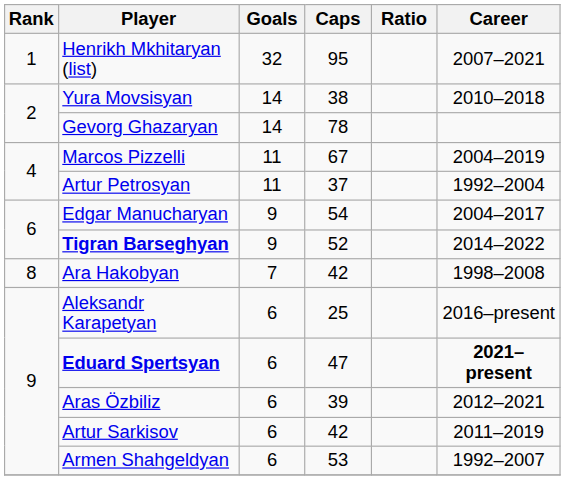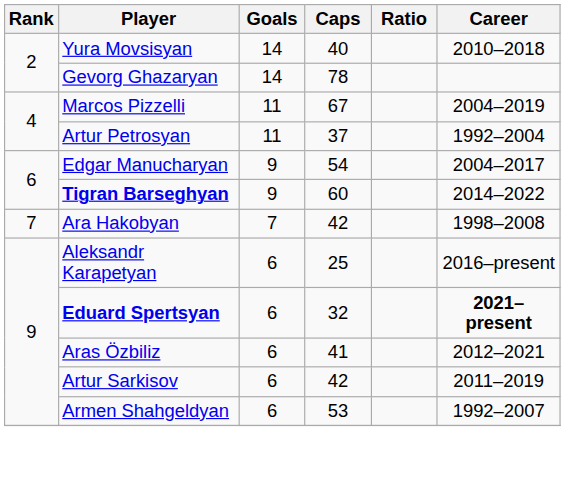 <table class="wikitable sortable" style="text-align: center;">
 <tr>
 <th width=30px>Rank</th>
 <th style="width:150px;">Player</th>
 <th width=50px>Goals</th>
 <th width=50px>Caps</th>
 <th width=50px>Ratio</th>
 <th style="width:100px;">Career</th>
 </tr>
 <tr>
-<td>1</td>
-<td align=left><a href='#'>Henrikh Mkhitaryan</a> (<a href='#'>list</a>)</td>
-<td>32</td>
-<td>95</td>
-<td></td>
-<td>2007–2021</td>
-</tr>
-<tr>
 <td rowspan=2>2</td>
 <td align=left><a href='#'>Yura Movsisyan</a></td>
 <td>14</td>
-<td>38</td>
+<td>40</td>
 <td></td>
 <td>2010–2018</td>
 </tr>
 <tr>
 <td align=left><a href='#'>Gevorg Ghazaryan</a></td>
 <td>14</td>
 <td>78</td>
 <td></td>
 <td></td>
 </tr>
 <tr>
 <td rowspan=2>4</td>
 <td align=left><a href='#'>Marcos Pizzelli</a></td>
 <td>11</td>
 <td>67</td>
 <td></td>
 <td>2004–2019</td>
 </tr>
 <tr>
 <td align=left><a href='#'>Artur Petrosyan</a></td>
 <td>11</td>
 <td>37</td>
 <td></td>
 <td>1992–2004</td>
 </tr>
 <tr>
 <td rowspan=2>6</td>
 <td align=left><a href='#'>Edgar Manucharyan</a></td>
 <td>9</td>
 <td>54</td>
 <td></td>
 <td>2004–2017</td>
 </tr>
 <tr>
 <td align=left><strong><a href='#'>Tigran Barseghyan</a></strong></td>
 <td>9</td>
-<td>52</td>
+<td>60</td>
 <td></td>
 <td>2014–2022</td>
 </tr>
 <tr>
-<td>8</td>
+<td>7</td>
 <td align=left><a href='#'>Ara Hakobyan</a></td>
 <td>7</td>
 <td>42</td>
 <td></td>
 <td>1998–2008</td>
 </tr>
 <tr>
 <td rowspan=5>9</td>
 <td align=left><a href='#'>Aleksandr Karapetyan</a></td>
 <td>6</td>
 <td>25</td>
 <td></td>
 <td>2016–present</td>
 </tr>
 <tr>
 <td align=left><strong><a href='#'>Eduard Spertsyan</a></strong></td>
 <td>6</td>
-<td>47</td>
+<td>32</td>
 <td></td>
 <td><strong>2021–present</strong></td>
 </tr>
 <tr>
 <td align=left><a href='#'>Aras Özbiliz</a></td>
 <td>6</td>
-<td>39</td>
+<td>41</td>
 <td></td>
 <td>2012–2021</td>
 </tr>
 <tr>
 <td align=left><a href='#'>Artur Sarkisov</a></td>
 <td>6</td>
 <td>42</td>
 <td></td>
 <td>2011–2019</td>
 </tr>
 <tr>
 <td align=left><a href='#'>Armen Shahgeldyan</a></td>
 <td>6</td>
 <td>53</td>
 <td></td>
 <td>1992–2007</td>
 </tr>
 <tr>
 </tr>
 </table>
